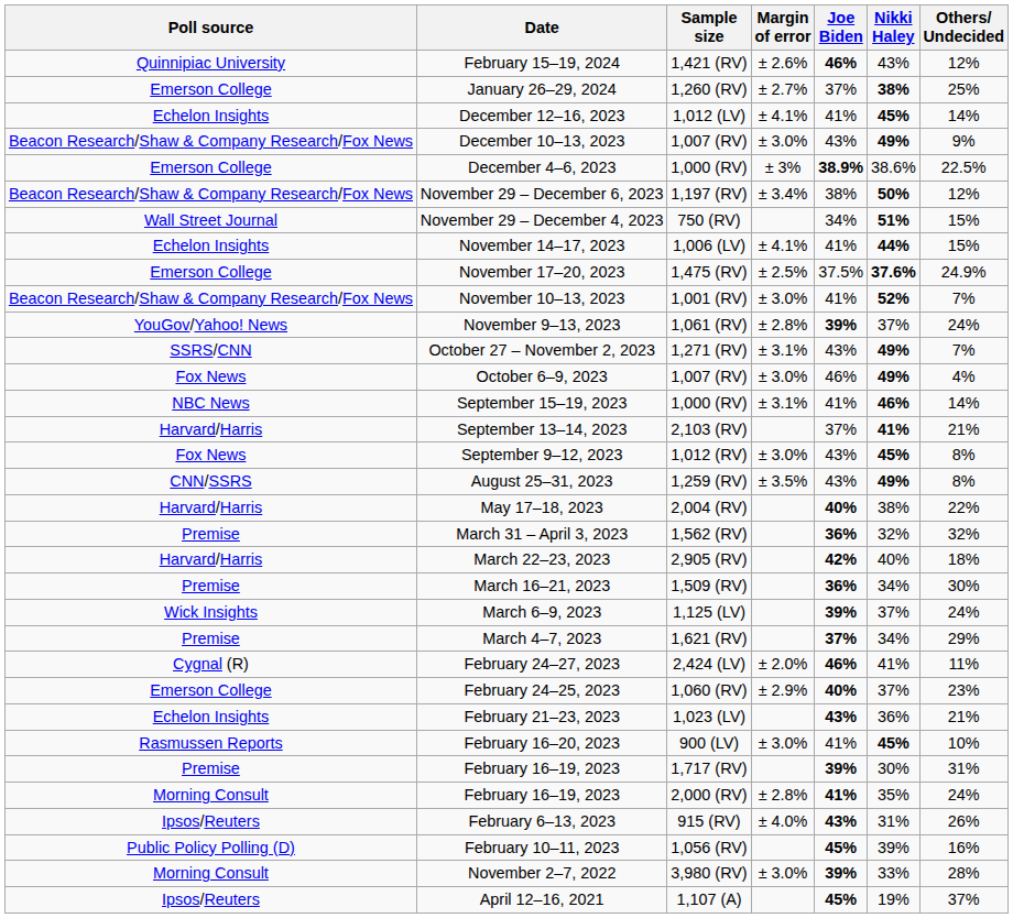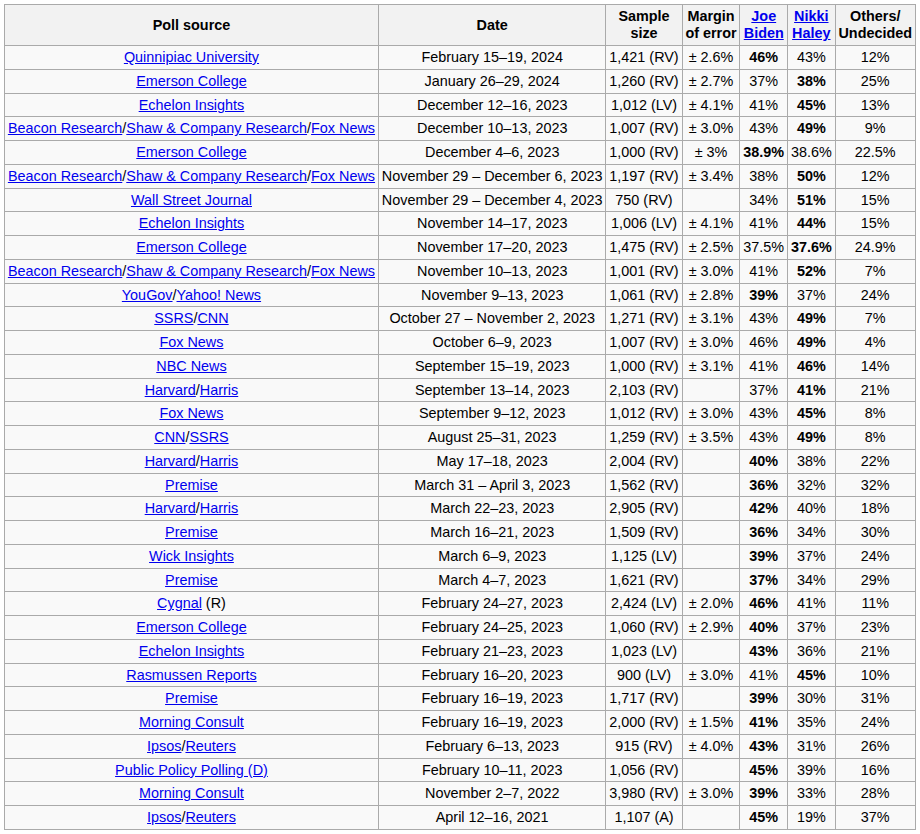 <table class="wikitable sortable mw-datatable" style="text-align:center;font-size:90%;line-height:17px">
 <tr>
 <th>Poll source</th>
 <th>Date</th>
 <th>Sample<br>size</th>
 <th>Margin<br>of error</th>
 <th class="unsortable"><a href='#'>Joe<br>Biden</a><br><small></small></th>
 <th class="unsortable"><a href='#'>Nikki<br>Haley</a><br><small></small></th>
 <th class="unsortable">Others/<br>Undecided</th>
 </tr>
 <tr>
 <td><a href='#'>Quinnipiac University</a></td>
 <td>February 15–19, 2024</td>
 <td>1,421 (RV)</td>
 <td>± 2.6%</td>
 <td><strong>46%</strong></td>
 <td>43%</td>
 <td>12%</td>
 </tr>
 <tr>
 <td><a href='#'>Emerson College</a></td>
 <td>January 26–29, 2024</td>
 <td>1,260 (RV)</td>
 <td>± 2.7%</td>
 <td>37%</td>
 <td><strong>38%</strong></td>
 <td>25%</td>
 </tr>
 <tr>
 <td><a href='#'>Echelon Insights</a></td>
 <td>December 12–16, 2023</td>
 <td>1,012 (LV)</td>
 <td>± 4.1%</td>
 <td>41%</td>
 <td><strong>45%</strong></td>
-<td>14%</td>
+<td>13%</td>
 </tr>
 <tr>
 <td><a href='#'>Beacon Research</a>/<a href='#'>Shaw & Company Research</a>/<a href='#'>Fox News</a></td>
 <td>December 10–13, 2023</td>
 <td>1,007 (RV)</td>
 <td>± 3.0%</td>
 <td>43%</td>
 <td><strong>49%</strong></td>
 <td>9%</td>
 </tr>
 <tr>
 <td><a href='#'>Emerson College</a></td>
 <td>December 4–6, 2023</td>
 <td>1,000 (RV)</td>
 <td>± 3%</td>
 <td><strong>38.9%</strong></td>
 <td>38.6%</td>
 <td>22.5%</td>
 </tr>
 <tr>
 <td><a href='#'>Beacon Research</a>/<a href='#'>Shaw & Company Research</a>/<a href='#'>Fox News</a></td>
 <td>November 29 – December 6, 2023</td>
 <td>1,197 (RV)</td>
 <td>± 3.4%</td>
 <td>38%</td>
 <td><strong>50%</strong></td>
 <td>12%</td>
 </tr>
 <tr>
 <td><a href='#'>Wall Street Journal</a></td>
 <td>November 29 – December 4, 2023</td>
 <td>750 (RV)</td>
 <td></td>
 <td>34%</td>
 <td><strong>51%</strong></td>
 <td>15%</td>
 </tr>
 <tr>
 <td><a href='#'>Echelon Insights</a></td>
 <td>November 14–17, 2023</td>
 <td>1,006 (LV)</td>
 <td>± 4.1%</td>
 <td>41%</td>
 <td><strong>44%</strong></td>
 <td>15%</td>
 </tr>
 <tr>
 <td><a href='#'>Emerson College</a></td>
 <td>November 17–20, 2023</td>
 <td>1,475 (RV)</td>
 <td>± 2.5%</td>
 <td>37.5%</td>
 <td><strong>37.6%</strong></td>
 <td>24.9%</td>
 </tr>
 <tr>
 <td><a href='#'>Beacon Research</a>/<a href='#'>Shaw & Company Research</a>/<a href='#'>Fox News</a></td>
 <td>November 10–13, 2023</td>
 <td>1,001 (RV)</td>
 <td>± 3.0%</td>
 <td>41%</td>
 <td><strong>52%</strong></td>
 <td>7%</td>
 </tr>
 <tr>
 <td><a href='#'>YouGov</a>/<a href='#'>Yahoo! News</a></td>
 <td data-sort-value="2023-10-09">November 9–13, 2023</td>
 <td>1,061 (RV)</td>
 <td>± 2.8%</td>
 <td><strong>39%</strong></td>
 <td>37%</td>
 <td>24%</td>
 </tr>
 <tr>
 <td><a href='#'>SSRS</a>/<a href='#'>CNN</a></td>
 <td data-sort-value="2023-10-09">October 27 – November 2, 2023</td>
 <td>1,271 (RV)</td>
 <td>± 3.1%</td>
 <td>43%</td>
 <td><strong>49%</strong></td>
 <td>7%</td>
 </tr>
 <tr>
 <td><a href='#'>Fox News</a></td>
 <td data-sort-value="2023-10-09">October 6–9, 2023</td>
 <td>1,007 (RV)</td>
 <td>± 3.0%</td>
 <td>46%</td>
 <td><strong>49%</strong></td>
 <td>4%</td>
 </tr>
 <tr>
 <td><a href='#'>NBC News</a></td>
 <td data-sort-value="2023-09-19">September 15–19, 2023</td>
 <td>1,000 (RV)</td>
 <td>± 3.1%</td>
 <td>41%</td>
 <td><strong>46%</strong></td>
 <td>14%</td>
 </tr>
 <tr>
 <td><a href='#'>Harvard</a>/<a href='#'>Harris</a></td>
 <td data-sort-value="2023-09-12">September 13–14, 2023</td>
 <td>2,103 (RV)</td>
 <td></td>
 <td>37%</td>
 <td><strong>41%</strong></td>
 <td>21%</td>
 </tr>
 <tr>
 <td><a href='#'>Fox News</a></td>
 <td data-sort-value="2023-09-12">September 9–12, 2023</td>
 <td>1,012 (RV)</td>
 <td>± 3.0%</td>
 <td>43%</td>
 <td><strong>45%</strong></td>
 <td>8%</td>
 </tr>
 <tr>
 <td><a href='#'>CNN</a>/<a href='#'>SSRS</a></td>
 <td data-sort-value="2023-08-31">August 25–31, 2023</td>
 <td>1,259 (RV)</td>
 <td>± 3.5%</td>
 <td>43%</td>
 <td><strong>49%</strong></td>
 <td>8%</td>
 </tr>
 <tr>
 <td><a href='#'>Harvard</a>/<a href='#'>Harris</a></td>
 <td data-sort-value="2023-05-18">May 17–18, 2023</td>
 <td>2,004 (RV)</td>
 <td></td>
 <td><strong>40%</strong></td>
 <td>38%</td>
 <td>22%</td>
 </tr>
 <tr>
 <td><a href='#'>Premise</a></td>
 <td data-sort-value="2023-04-02">March 31 – April 3, 2023</td>
 <td>1,562 (RV)</td>
 <td></td>
 <td><strong>36%</strong></td>
 <td>32%</td>
 <td>32%</td>
 </tr>
 <tr>
 <td><a href='#'>Harvard</a>/<a href='#'>Harris</a></td>
 <td data-sort-value="2023-03-23">March 22–23, 2023</td>
 <td>2,905 (RV)</td>
 <td></td>
 <td><strong>42%</strong></td>
 <td>40%</td>
 <td>18%</td>
 </tr>
 <tr>
 <td><a href='#'>Premise</a></td>
 <td data-sort-value="2023-03-21">March 16–21, 2023</td>
 <td>1,509 (RV)</td>
 <td></td>
 <td><strong>36%</strong></td>
 <td>34%</td>
 <td>30%</td>
 </tr>
 <tr>
 <td><a href='#'>Wick Insights</a></td>
 <td data-sort-value="2023-03-09">March 6–9, 2023</td>
 <td>1,125 (LV)</td>
 <td></td>
 <td><strong>39%</strong></td>
 <td>37%</td>
 <td>24%</td>
 </tr>
 <tr>
 <td><a href='#'>Premise</a></td>
 <td data-sort-value="2023-03-07">March 4–7, 2023</td>
 <td>1,621 (RV)</td>
 <td></td>
 <td><strong>37%</strong></td>
 <td>34%</td>
 <td>29%</td>
 </tr>
 <tr>
 <td><a href='#'>Cygnal</a> (R)</td>
 <td data-sort-value="2023-02-27">February 24–27, 2023</td>
 <td>2,424 (LV)</td>
 <td>± 2.0%</td>
 <td><strong>46%</strong></td>
 <td>41%</td>
 <td>11%</td>
 </tr>
 <tr>
 <td><a href='#'>Emerson College</a></td>
 <td data-sort-value="2023-02-25">February 24–25, 2023</td>
 <td>1,060 (RV)</td>
 <td>± 2.9%</td>
 <td><strong>40%</strong></td>
 <td>37%</td>
 <td>23%</td>
 </tr>
 <tr>
 <td><a href='#'>Echelon Insights</a></td>
 <td data-sort-value="2023-02-23">February 21–23, 2023</td>
 <td>1,023 (LV)</td>
 <td></td>
 <td><strong>43%</strong></td>
 <td>36%</td>
 <td>21%</td>
 </tr>
 <tr>
 <td><a href='#'>Rasmussen Reports</a></td>
 <td data-sort-value="2023-02-20">February 16–20, 2023</td>
 <td>900 (LV)</td>
 <td>± 3.0%</td>
 <td>41%</td>
 <td><strong>45%</strong></td>
 <td>10%</td>
 </tr>
 <tr>
 <td><a href='#'>Premise</a></td>
 <td data-sort-value="2023-02-19">February 16–19, 2023</td>
 <td>1,717 (RV)</td>
 <td></td>
 <td><strong>39%</strong></td>
 <td>30%</td>
 <td>31%</td>
 </tr>
 <tr>
 <td><a href='#'>Morning Consult</a></td>
 <td data-sort-value="2023-02-19">February 16–19, 2023</td>
 <td>2,000 (RV)</td>
-<td>± 2.8%</td>
+<td>± 1.5%</td>
 <td><strong>41%</strong></td>
 <td>35%</td>
 <td>24%</td>
 </tr>
 <tr>
 <td><a href='#'>Ipsos</a>/<a href='#'>Reuters</a></td>
 <td data-sort-value="2023-02-13">February 6–13, 2023</td>
 <td>915 (RV)</td>
 <td>± 4.0%</td>
 <td><strong>43%</strong></td>
 <td>31%</td>
 <td>26%</td>
 </tr>
 <tr>
 <td><a href='#'>Public Policy Polling (D)</a></td>
 <td data-sort-value="2023-02-11">February 10–11, 2023</td>
 <td>1,056 (RV)</td>
 <td></td>
 <td><strong>45%</strong></td>
 <td>39%</td>
 <td>16%</td>
 </tr>
 <tr>
 <td><a href='#'>Morning Consult</a></td>
 <td data-sort-value="2022-11-07">November 2–7, 2022</td>
 <td>3,980 (RV)</td>
 <td>± 3.0%</td>
 <td><strong>39%</strong></td>
 <td>33%</td>
 <td>28%</td>
 </tr>
 <tr>
 <td><a href='#'>Ipsos</a>/<a href='#'>Reuters</a></td>
 <td data-sort-value="2021-04-16">April 12–16, 2021</td>
 <td>1,107 (A)</td>
 <td></td>
 <td><strong>45%</strong></td>
 <td>19%</td>
 <td>37%</td>
 </tr>
 </table>
